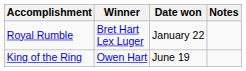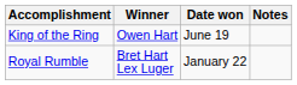 <table class="wikitable">
 <tr>
 <th>Accomplishment</th>
 <th>Winner</th>
 <th>Date won</th>
 <th>Notes</th>
 </tr>
 <tr>
+<td><a href='#'>King of the Ring</a></td>
+<td><a href='#'>Owen Hart</a></td>
+<td>June 19</td>
+<td></td>
+</tr>
+<tr>
 <td><a href='#'>Royal Rumble</a></td>
 <td><a href='#'>Bret Hart</a> <br> <a href='#'>Lex Luger</a></td>
 <td>January 22</td>
 <td></td>
 </tr>
-<tr>
-<td><a href='#'>King of the Ring</a></td>
-<td><a href='#'>Owen Hart</a></td>
-<td>June 19</td>
-<td></td>
-</tr>
 </table>
